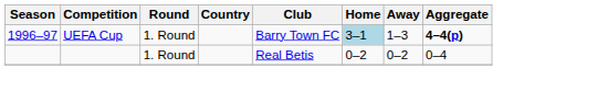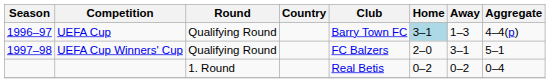 <table class="wikitable">
 <tr>
 <th>Season</th>
 <th>Competition</th>
 <th>Round</th>
 <th>Country</th>
 <th>Club</th>
 <th>Home</th>
 <th>Away</th>
 <th>Aggregate</th>
 </tr>
 <tr>
 <td><a href='#'>1996–97</a></td>
 <td><a href='#'>UEFA Cup</a></td>
-<td>1. Round</td>
+<td>Qualifying Round</td>
 <td></td>
 <td><a href='#'>Barry Town FC</a></td>
 <td style="background: lightblue;">3–1</td>
 <td>1–3</td>
-<td><strong>4–4(<a href='#'>p</a>)</strong></td>
+<td>4–4(<a href='#'>p</a>)</td>
+</tr>
+<tr>
+<td><a href='#'>1997–98</a></td>
+<td><a href='#'>UEFA Cup Winners' Cup</a></td>
+<td>Qualifying Round</td>
+<td></td>
+<td><a href='#'>FC Balzers</a></td>
+<td>2–0</td>
+<td>3–1</td>
+<td>5–1</td>
 </tr>
 <tr>
 <td></td>
 <td></td>
 <td>1. Round</td>
 <td></td>
 <td><a href='#'>Real Betis</a></td>
 <td>0–2</td>
 <td>0–2</td>
 <td>0–4</td>
 </tr>
 <tr>
 </tr>
 </table>
